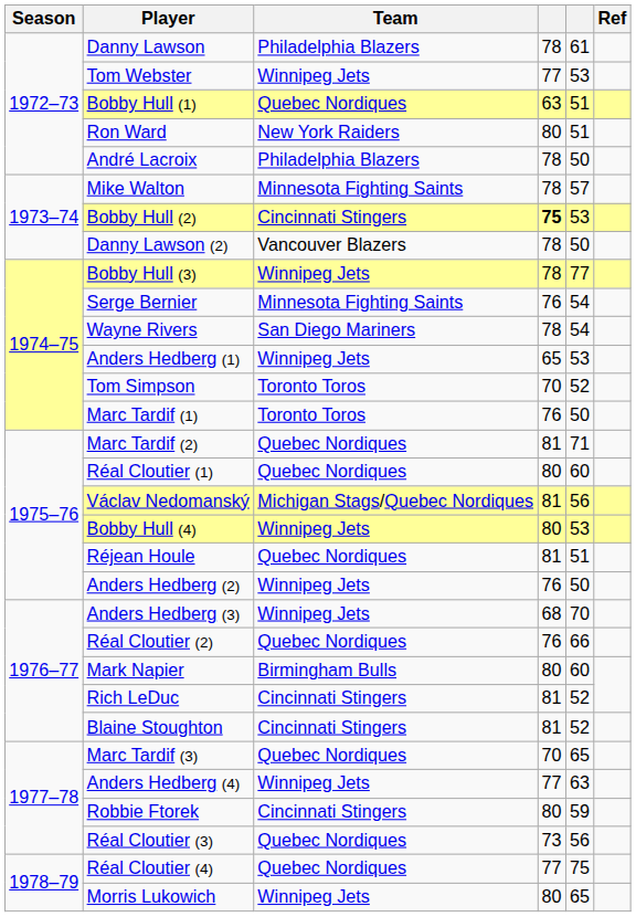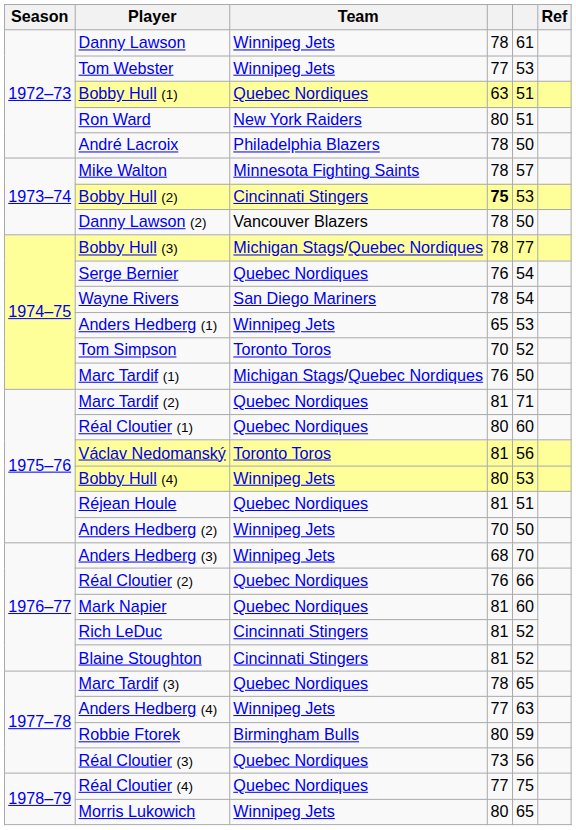 <table class="wikitable sortable">
 <tr>
 <th>Season</th>
 <th>Player</th>
 <th>Team</th>
 <th></th>
 <th></th>
 <th class="unsortable">Ref</th>
 </tr>
 <tr>
 <td rowspan="5"><a href='#'>1972–73</a></td>
 <td><a href='#'>Danny Lawson</a></td>
-<td><a href='#'>Philadelphia Blazers</a></td>
+<td><a href='#'>Winnipeg Jets</a></td>
 <td>78</td>
 <td>61</td>
 <td></td>
 </tr>
 <tr>
 <td><a href='#'>Tom Webster</a></td>
 <td><a href='#'>Winnipeg Jets</a></td>
 <td>77</td>
 <td>53</td>
 <td></td>
 </tr>
 <tr bgcolor="#FFFF99">
 <td><a href='#'>Bobby Hull</a> <small>(1)</small></td>
 <td><a href='#'>Quebec Nordiques</a></td>
 <td>63</td>
 <td>51</td>
 <td><br></td>
 </tr>
 <tr>
 <td><a href='#'>Ron Ward</a></td>
 <td><a href='#'>New York Raiders</a></td>
 <td>80</td>
 <td>51</td>
 <td></td>
 </tr>
 <tr>
 <td><a href='#'>André Lacroix</a></td>
 <td><a href='#'>Philadelphia Blazers</a></td>
 <td>78</td>
 <td>50</td>
 <td></td>
 </tr>
 <tr>
 <td rowspan="3"><a href='#'>1973–74</a></td>
 <td><a href='#'>Mike Walton</a></td>
 <td><a href='#'>Minnesota Fighting Saints</a></td>
 <td>78</td>
 <td>57</td>
 <td></td>
 </tr>
 <tr bgcolor="#FFFF99">
 <td><a href='#'>Bobby Hull</a> <small>(2)</small></td>
 <td><a href='#'>Cincinnati Stingers</a></td>
 <td><strong>75</strong></td>
 <td>53</td>
 <td></td>
 </tr>
 <tr>
 <td><a href='#'>Danny Lawson</a> <small>(2)</small></td>
 <td>Vancouver Blazers</td>
 <td>78</td>
 <td>50</td>
 <td></td>
 </tr>
 <tr bgcolor="#FFFF99">
 <td rowspan="6"><a href='#'>1974–75</a></td>
 <td><a href='#'>Bobby Hull</a> <small>(3)</small></td>
-<td><a href='#'>Winnipeg Jets</a></td>
+<td><a href='#'>Michigan Stags</a>/<a href='#'>Quebec Nordiques</a></td>
 <td>78</td>
 <td>77</td>
 <td></td>
 </tr>
 <tr>
 <td><a href='#'>Serge Bernier</a></td>
-<td><a href='#'>Minnesota Fighting Saints</a></td>
+<td><a href='#'>Quebec Nordiques</a></td>
 <td>76</td>
 <td>54</td>
 <td></td>
 </tr>
 <tr>
 <td><a href='#'>Wayne Rivers</a></td>
 <td><a href='#'>San Diego Mariners</a></td>
 <td>78</td>
 <td>54</td>
 <td></td>
 </tr>
 <tr>
 <td><a href='#'>Anders Hedberg</a> <small>(1)</small></td>
 <td><a href='#'>Winnipeg Jets</a></td>
 <td>65</td>
 <td>53</td>
 <td></td>
 </tr>
 <tr>
 <td><a href='#'>Tom Simpson</a></td>
 <td><a href='#'>Toronto Toros</a></td>
 <td>70</td>
 <td>52</td>
 <td></td>
 </tr>
 <tr>
 <td><a href='#'>Marc Tardif</a> <small>(1)</small></td>
-<td><a href='#'>Toronto Toros</a></td>
+<td><a href='#'>Michigan Stags</a>/<a href='#'>Quebec Nordiques</a></td>
 <td>76</td>
 <td>50</td>
 <td></td>
 </tr>
 <tr>
 <td rowspan="6"><a href='#'>1975–76</a></td>
 <td><a href='#'>Marc Tardif</a> <small>(2)</small></td>
 <td><a href='#'>Quebec Nordiques</a></td>
 <td>81</td>
 <td>71</td>
 <td></td>
 </tr>
 <tr>
 <td><a href='#'>Réal Cloutier</a> <small>(1)</small></td>
 <td><a href='#'>Quebec Nordiques</a></td>
 <td>80</td>
 <td>60</td>
 <td></td>
 </tr>
 <tr bgcolor="#FFFF99">
 <td><a href='#'>Václav Nedomanský</a></td>
-<td><a href='#'>Michigan Stags</a>/<a href='#'>Quebec Nordiques</a></td>
+<td><a href='#'>Toronto Toros</a></td>
 <td>81</td>
 <td>56</td>
 <td></td>
 </tr>
 <tr bgcolor="#FFFF99">
 <td><a href='#'>Bobby Hull</a> <small>(4)</small></td>
 <td><a href='#'>Winnipeg Jets</a></td>
 <td>80</td>
 <td>53</td>
 <td></td>
 </tr>
 <tr>
 <td><a href='#'>Réjean Houle</a></td>
 <td><a href='#'>Quebec Nordiques</a></td>
 <td>81</td>
 <td>51</td>
 </tr>
 <tr>
 <td><a href='#'>Anders Hedberg</a> <small>(2)</small></td>
 <td><a href='#'>Winnipeg Jets</a></td>
-<td>76</td>
+<td>70</td>
 <td>50</td>
 <td></td>
 </tr>
 <tr>
 <td rowspan="5"><a href='#'>1976–77</a></td>
 <td><a href='#'>Anders Hedberg</a> <small>(3)</small></td>
 <td><a href='#'>Winnipeg Jets</a></td>
 <td>68</td>
 <td>70</td>
 <td></td>
 </tr>
 <tr>
 <td><a href='#'>Réal Cloutier</a> <small>(2)</small></td>
 <td><a href='#'>Quebec Nordiques</a></td>
 <td>76</td>
 <td>66</td>
 <td></td>
 </tr>
 <tr>
 <td><a href='#'>Mark Napier</a></td>
-<td><a href='#'>Birmingham Bulls</a></td>
-<td>80</td>
+<td><a href='#'>Quebec Nordiques</a></td>
+<td>81</td>
 <td>60</td>
 </tr>
 <tr>
 <td><a href='#'>Rich LeDuc</a></td>
 <td><a href='#'>Cincinnati Stingers</a></td>
 <td>81</td>
 <td>52</td>
 </tr>
 <tr>
 <td><a href='#'>Blaine Stoughton</a></td>
 <td><a href='#'>Cincinnati Stingers</a></td>
 <td>81</td>
 <td>52</td>
 <td></td>
 </tr>
 <tr>
 <td rowspan="4"><a href='#'>1977–78</a></td>
 <td><a href='#'>Marc Tardif</a> <small>(3)</small></td>
 <td><a href='#'>Quebec Nordiques</a></td>
-<td>70</td>
+<td>78</td>
 <td>65</td>
 <td></td>
 </tr>
 <tr>
 <td><a href='#'>Anders Hedberg</a> <small>(4)</small></td>
 <td><a href='#'>Winnipeg Jets</a></td>
 <td>77</td>
 <td>63</td>
 <td></td>
 </tr>
 <tr>
 <td><a href='#'>Robbie Ftorek</a></td>
-<td><a href='#'>Cincinnati Stingers</a></td>
+<td><a href='#'>Birmingham Bulls</a></td>
 <td>80</td>
 <td>59</td>
 <td></td>
 </tr>
 <tr>
 <td><a href='#'>Réal Cloutier</a> <small>(3)</small></td>
 <td><a href='#'>Quebec Nordiques</a></td>
 <td>73</td>
 <td>56</td>
 <td></td>
 </tr>
 <tr>
 <td rowspan="2"><a href='#'>1978–79</a></td>
 <td><a href='#'>Réal Cloutier</a> <small>(4)</small></td>
 <td><a href='#'>Quebec Nordiques</a></td>
 <td>77</td>
 <td>75</td>
 <td></td>
 </tr>
 <tr>
 <td><a href='#'>Morris Lukowich</a></td>
 <td><a href='#'>Winnipeg Jets</a></td>
 <td>80</td>
 <td>65</td>
 <td></td>
 </tr>
 </table>
